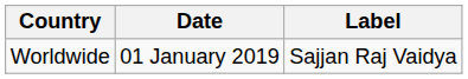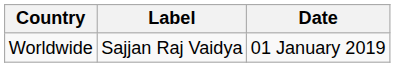 <table class="wikitable">
 <tr>
 <th>Country</th>
+<th>Label</th>
 <th>Date</th>
-<th>Label</th>
 </tr>
 <tr>
 <td>Worldwide</td>
+<td>Sajjan Raj Vaidya</td>
 <td>01 January 2019</td>
-<td>Sajjan Raj Vaidya</td>
 </tr>
 </table>
